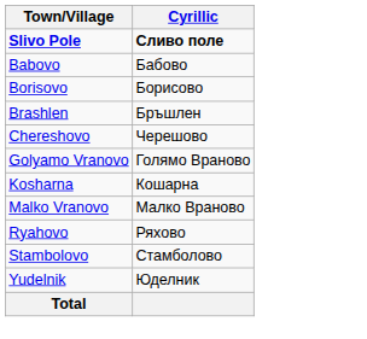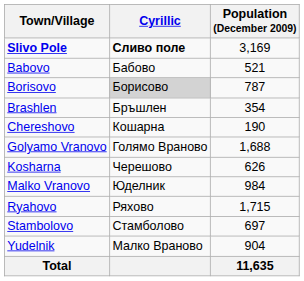 <table class="wikitable sortable">
 <tr>
 <th>Town/Village</th>
 <th><a href='#'>Cyrillic</a></th>
+<th>Population<br><small>(December 2009)</small></th>
 </tr>
 <tr>
 <td><strong><a href='#'>Slivo Pole</a></strong></td>
 <td><strong>Сливо поле</strong></td>
+<td align="center">3,169</td>
 </tr>
 <tr>
 <td><a href='#'>Babovo</a></td>
 <td>Бабово</td>
+<td align="center">521</td>
 </tr>
 <tr>
 <td><a href='#'>Borisovo</a></td>
-<td>Борисово</td>
+<td style="background: lightgrey;">Борисово</td>
+<td align="center">787</td>
 </tr>
 <tr>
 <td><a href='#'>Brashlen</a></td>
 <td>Бръшлен</td>
+<td align="center">354</td>
 </tr>
 <tr>
 <td><a href='#'>Chereshovo</a></td>
-<td>Черешово</td>
+<td>Кошарна</td>
+<td align="center">190</td>
 </tr>
 <tr>
 <td><a href='#'>Golyamo Vranovo</a></td>
 <td>Голямо Враново</td>
+<td align="center">1,688</td>
 </tr>
 <tr>
 <td><a href='#'>Kosharna</a></td>
-<td>Кошарна</td>
+<td>Черешово</td>
+<td align="center">626</td>
 </tr>
 <tr>
 <td><a href='#'>Malko Vranovo</a></td>
-<td>Малко Враново</td>
+<td>Юделник</td>
+<td align="center">984</td>
 </tr>
 <tr>
 <td><a href='#'>Ryahovo</a></td>
 <td>Ряхово</td>
+<td align="center">1,715</td>
 </tr>
 <tr>
 <td><a href='#'>Stambolovo</a></td>
 <td>Стамболово</td>
+<td align="center">697</td>
 </tr>
 <tr>
 <td><a href='#'>Yudelnik</a></td>
-<td>Юделник</td>
+<td>Малко Враново</td>
+<td align="center">904</td>
 </tr>
 <tr>
 <th>Total</th>
 <th></th>
+<th align="center">11,635</th>
 </tr>
 </table>
